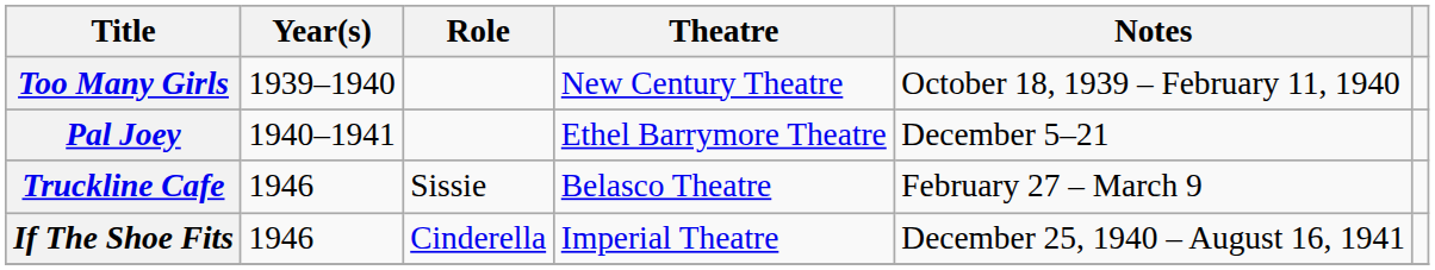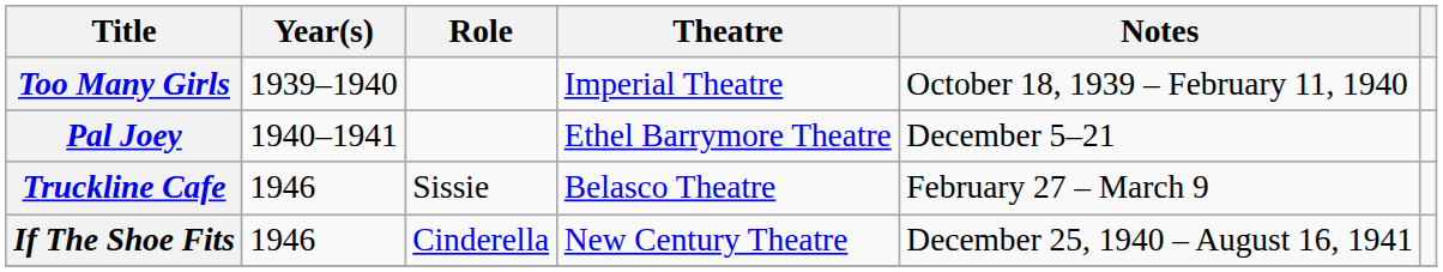 <table class="wikitable plainrowheaders sortable">
 <tr>
 <th scope="col">Title</th>
 <th scope="col">Year(s)</th>
 <th scope="col">Role</th>
 <th scope="col">Theatre</th>
 <th scope=col class="unsortable">Notes</th>
 <th scope=col class="unsortable"></th>
 </tr>
 <tr>
 <th scope=row><em><a href='#'>Too Many Girls</a></em></th>
 <td>1939–1940</td>
 <td></td>
-<td><a href='#'>New Century Theatre</a></td>
+<td><a href='#'>Imperial Theatre</a></td>
 <td>October 18, 1939 – February 11, 1940</td>
 <td style="text-align:center;"></td>
 </tr>
 <tr>
 <th scope=row><em><a href='#'>Pal Joey</a></em></th>
 <td>1940–1941</td>
 <td></td>
 <td><a href='#'>Ethel Barrymore Theatre</a></td>
 <td>December 5–21</td>
 <td style="text-align:center;"></td>
 </tr>
 <tr>
 <th scope=row><em><a href='#'>Truckline Cafe</a></em></th>
 <td>1946</td>
 <td>Sissie</td>
 <td><a href='#'>Belasco Theatre</a></td>
 <td>February 27 – March 9</td>
 <td style="text-align:center;"></td>
 </tr>
 <tr>
 <th scope=row><em>If The Shoe Fits</em></th>
 <td>1946</td>
 <td><a href='#'>Cinderella</a></td>
-<td><a href='#'>Imperial Theatre</a></td>
+<td><a href='#'>New Century Theatre</a></td>
 <td>December 25, 1940 – August 16, 1941</td>
 <td style="text-align:center;"></td>
 </tr>
 <tr>
 </tr>
 </table>
